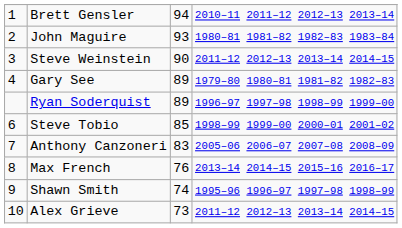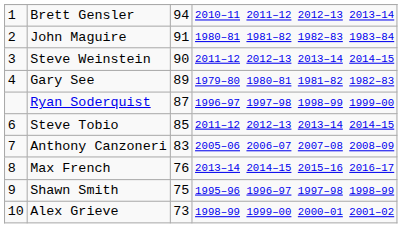 <table class="wikitable">
 <tr>
 </tr>
 <tr>
 <td>1</td>
 <td>Brett Gensler</td>
 <td>94</td>
 <td style="font-size:80%;"><a href='#'>2010–11</a> <a href='#'>2011–12</a> <a href='#'>2012–13</a> <a href='#'>2013–14</a></td>
 </tr>
 <tr>
 <td>2</td>
 <td>John Maguire</td>
-<td>93</td>
+<td>91</td>
 <td style="font-size:80%;"><a href='#'>1980–81</a> <a href='#'>1981–82</a> <a href='#'>1982–83</a> <a href='#'>1983–84</a></td>
 </tr>
 <tr>
 <td>3</td>
 <td>Steve Weinstein</td>
 <td>90</td>
 <td style="font-size:80%;"><a href='#'>2011–12</a> <a href='#'>2012–13</a> <a href='#'>2013–14</a> <a href='#'>2014–15</a></td>
 </tr>
 <tr>
 <td>4</td>
 <td>Gary See</td>
 <td>89</td>
 <td style="font-size:80%;"><a href='#'>1979–80</a> <a href='#'>1980–81</a> <a href='#'>1981–82</a> <a href='#'>1982–83</a></td>
 </tr>
 <tr>
 <td></td>
 <td><a href='#'>Ryan Soderquist</a></td>
-<td>89</td>
+<td>87</td>
 <td style="font-size:80%;"><a href='#'>1996–97</a> <a href='#'>1997–98</a> <a href='#'>1998–99</a> <a href='#'>1999–00</a></td>
 </tr>
 <tr>
 <td>6</td>
 <td>Steve Tobio</td>
 <td>85</td>
-<td style="font-size:80%;"><a href='#'>1998–99</a> <a href='#'>1999–00</a> <a href='#'>2000–01</a> <a href='#'>2001–02</a></td>
+<td style="font-size:80%;"><a href='#'>2011–12</a> <a href='#'>2012–13</a> <a href='#'>2013–14</a> <a href='#'>2014–15</a></td>
 </tr>
 <tr>
 <td>7</td>
 <td>Anthony Canzoneri</td>
 <td>83</td>
 <td style="font-size:80%;"><a href='#'>2005–06</a> <a href='#'>2006–07</a> <a href='#'>2007–08</a> <a href='#'>2008–09</a></td>
 </tr>
 <tr>
 <td>8</td>
 <td>Max French</td>
 <td>76</td>
 <td style="font-size:80%;"><a href='#'>2013–14</a> <a href='#'>2014–15</a> <a href='#'>2015–16</a> <a href='#'>2016–17</a></td>
 </tr>
 <tr>
 <td>9</td>
 <td>Shawn Smith</td>
-<td>74</td>
+<td>75</td>
 <td style="font-size:80%;"><a href='#'>1995–96</a> <a href='#'>1996–97</a> <a href='#'>1997–98</a> <a href='#'>1998–99</a></td>
 </tr>
 <tr>
 <td>10</td>
 <td>Alex Grieve</td>
 <td>73</td>
-<td style="font-size:80%;"><a href='#'>2011–12</a> <a href='#'>2012–13</a> <a href='#'>2013–14</a> <a href='#'>2014–15</a></td>
+<td style="font-size:80%;"><a href='#'>1998–99</a> <a href='#'>1999–00</a> <a href='#'>2000–01</a> <a href='#'>2001–02</a></td>
 </tr>
 </table>
